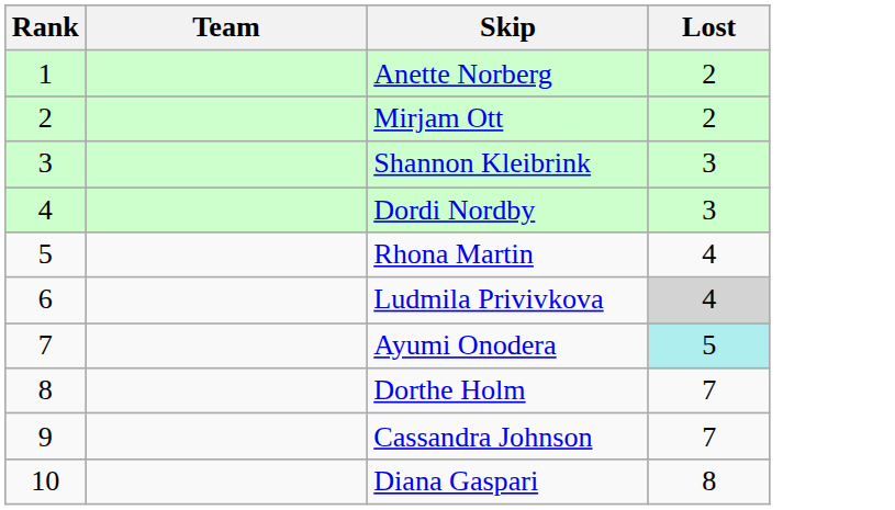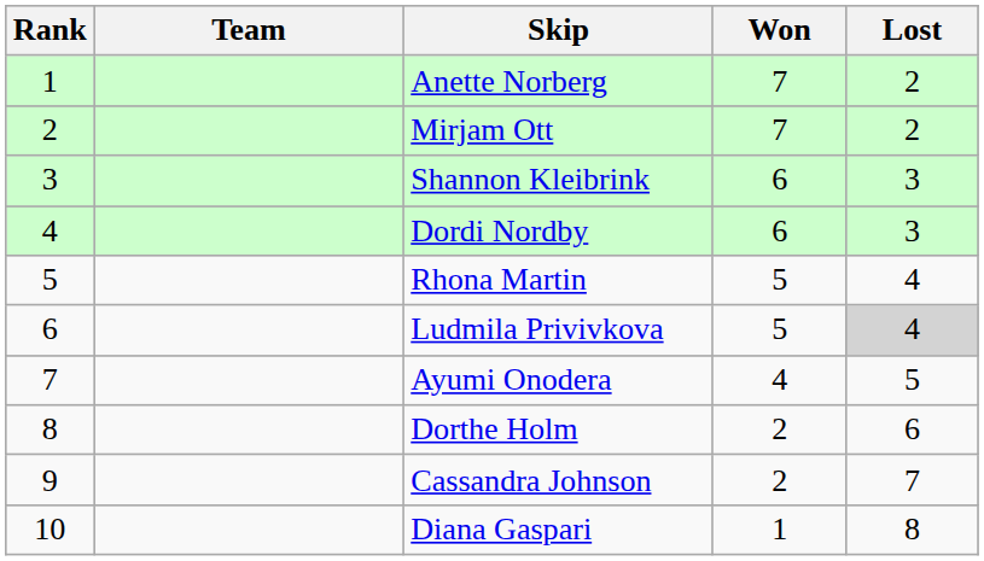 <table class="wikitable" style="text-align:center;">
 <tr>
 <th width=25>Rank</th>
 <th width=150>Team</th>
 <th width=150>Skip</th>
+<th width=60>Won</th>
 <th width=60>Lost</th>
 </tr>
 <tr style="background:#cfc;">
 <td>1</td>
 <td align=left></td>
 <td align=left><a href='#'>Anette Norberg</a></td>
+<td>7</td>
 <td>2</td>
 </tr>
 <tr style="background:#cfc;">
 <td>2</td>
 <td align=left></td>
 <td align=left><a href='#'>Mirjam Ott</a></td>
+<td>7</td>
 <td>2</td>
 </tr>
 <tr style="background:#cfc;">
 <td>3</td>
 <td align=left></td>
 <td align=left><a href='#'>Shannon Kleibrink</a></td>
+<td>6</td>
 <td>3</td>
 </tr>
 <tr style="background:#cfc;">
 <td>4</td>
 <td align=left></td>
 <td align=left><a href='#'>Dordi Nordby</a></td>
+<td>6</td>
 <td>3</td>
 </tr>
 <tr>
 <td>5</td>
 <td align=left></td>
 <td align=left><a href='#'>Rhona Martin</a></td>
+<td>5</td>
 <td>4</td>
 </tr>
 <tr>
 <td>6</td>
 <td align=left></td>
 <td align=left><a href='#'>Ludmila Privivkova</a></td>
+<td>5</td>
 <td style="background: lightgrey;">4</td>
 </tr>
 <tr>
 <td>7</td>
 <td align=left></td>
 <td align=left><a href='#'>Ayumi Onodera</a></td>
-<td style="background: paleturquoise;">5</td>
+<td>4</td>
+<td>5</td>
 </tr>
 <tr>
 <td>8</td>
 <td align=left></td>
 <td align=left><a href='#'>Dorthe Holm</a></td>
-<td>7</td>
+<td>2</td>
+<td>6</td>
 </tr>
 <tr>
 <td>9</td>
 <td align=left></td>
 <td align=left><a href='#'>Cassandra Johnson</a></td>
+<td>2</td>
 <td>7</td>
 </tr>
 <tr>
 <td>10</td>
 <td align=left></td>
 <td align=left><a href='#'>Diana Gaspari</a></td>
+<td>1</td>
 <td>8</td>
 </tr>
 </table>
